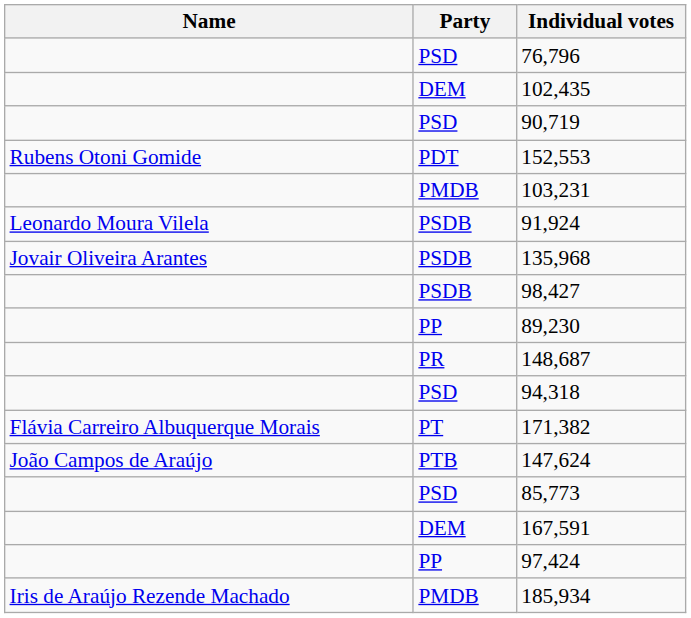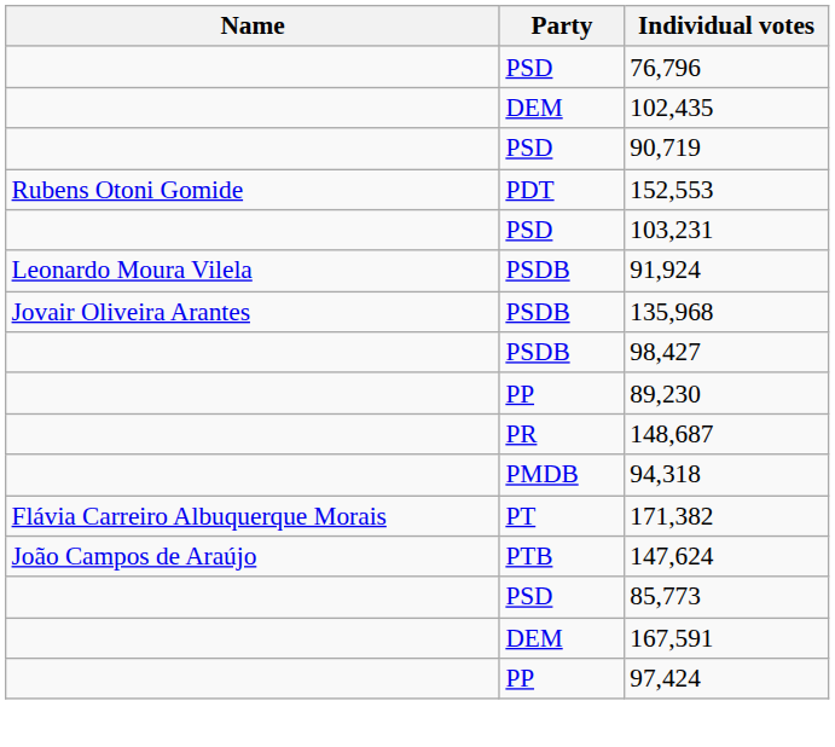 <table class="wikitable sortable">
 <tr>
 <th style="width:300px;">Name</th>
 <th style="width:70px;">Party</th>
 <th style="width:120px;">Individual votes</th>
 </tr>
 <tr>
 <td></td>
 <td><a href='#'>PSD</a></td>
 <td>76,796</td>
 </tr>
 <tr>
 <td></td>
 <td><a href='#'>DEM</a></td>
 <td>102,435</td>
 </tr>
 <tr>
 <td></td>
 <td><a href='#'>PSD</a></td>
 <td>90,719</td>
 </tr>
 <tr>
 <td><a href='#'>Rubens Otoni Gomide</a></td>
 <td><a href='#'>PDT</a></td>
 <td>152,553</td>
 </tr>
 <tr>
 <td></td>
-<td><a href='#'>PMDB</a></td>
+<td><a href='#'>PSD</a></td>
 <td>103,231</td>
 </tr>
 <tr>
 <td><a href='#'>Leonardo Moura Vilela</a></td>
 <td><a href='#'>PSDB</a></td>
 <td>91,924</td>
 </tr>
 <tr>
 <td><a href='#'>Jovair Oliveira Arantes</a></td>
 <td><a href='#'>PSDB</a></td>
 <td>135,968</td>
 </tr>
 <tr>
 <td></td>
 <td><a href='#'>PSDB</a></td>
 <td>98,427</td>
 </tr>
 <tr>
 <td></td>
 <td><a href='#'>PP</a></td>
 <td>89,230</td>
 </tr>
 <tr>
 <td></td>
 <td><a href='#'>PR</a></td>
 <td>148,687</td>
 </tr>
 <tr>
 <td></td>
-<td><a href='#'>PSD</a></td>
+<td><a href='#'>PMDB</a></td>
 <td>94,318</td>
 </tr>
 <tr>
 <td><a href='#'>Flávia Carreiro Albuquerque Morais</a></td>
 <td><a href='#'>PT</a></td>
 <td>171,382</td>
 </tr>
 <tr>
 <td><a href='#'>João Campos de Araújo</a></td>
 <td><a href='#'>PTB</a></td>
 <td>147,624</td>
 </tr>
 <tr>
 <td></td>
 <td><a href='#'>PSD</a></td>
 <td>85,773</td>
 </tr>
 <tr>
 <td></td>
 <td><a href='#'>DEM</a></td>
 <td>167,591</td>
 </tr>
 <tr>
 <td></td>
 <td><a href='#'>PP</a></td>
 <td>97,424</td>
 </tr>
-<tr>
-<td><a href='#'>Iris de Araújo Rezende Machado</a></td>
-<td><a href='#'>PMDB</a></td>
-<td>185,934</td>
-</tr>
 </table>
